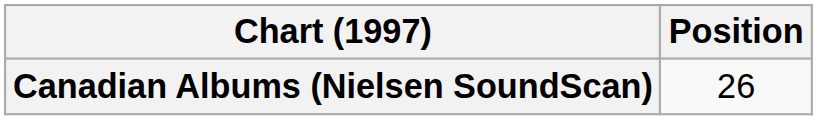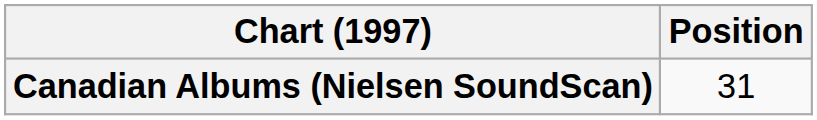 <table class="wikitable plainrowheaders">
 <tr>
 <th scope="col">Chart (1997)</th>
 <th scope="col">Position</th>
 </tr>
 <tr>
 <th scope="row">Canadian Albums (Nielsen SoundScan)</th>
-<td align=center>26</td>
+<td align=center>31</td>
 </tr>
 </table>
